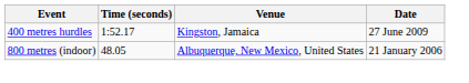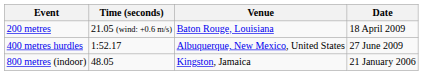 <table class="wikitable" style="border-collapse: collapse; font-size: 95%;">
 <tr>
 <th>Event</th>
 <th>Time (seconds)</th>
 <th>Venue</th>
 <th>Date</th>
 </tr>
 <tr>
+<td><a href='#'>200 metres</a></td>
+<td>21.05 <small>(wind: +0.6 m/s)</small></td>
+<td><a href='#'>Baton Rouge, Louisiana</a></td>
+<td>18 April 2009</td>
+</tr>
+<tr>
 <td><a href='#'>400 metres hurdles</a></td>
 <td>1:52.17</td>
-<td><a href='#'>Kingston</a>, Jamaica</td>
+<td><a href='#'>Albuquerque, New Mexico</a>, United States</td>
 <td>27 June 2009</td>
 </tr>
 <tr>
 <td><a href='#'>800 metres</a> (indoor)</td>
 <td>48.05</td>
-<td><a href='#'>Albuquerque, New Mexico</a>, United States</td>
+<td><a href='#'>Kingston</a>, Jamaica</td>
 <td>21 January 2006</td>
 </tr>
 </table>
